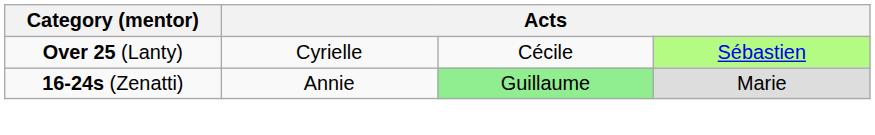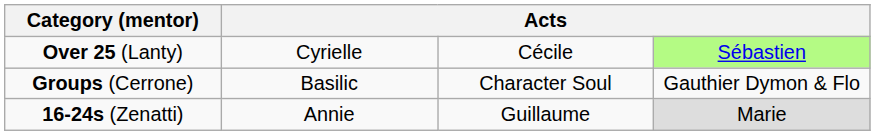 <table class="wikitable" style="font-size:90%; text-align:center">
 <tr>
 <th>Category (mentor)</th>
 <th colspan="3">Acts</th>
 </tr>
 <tr>
 <td style="width: 150px;"><strong>Over 25</strong> (Lanty)</td>
 <td>Cyrielle</td>
 <td style="width: 150px;">Cécile</td>
 <td style="width: 150px; background:#B4FB84"><a href='#'>Sébastien</a></td>
 </tr>
 <tr>
+<td><strong>Groups</strong> (Cerrone)</td>
+<td>Basilic</td>
+<td>Character Soul</td>
+<td>Gauthier Dymon & Flo</td>
+</tr>
+<tr>
 <td><strong>16-24s</strong> (Zenatti)</td>
 <td style="width: 150px;">Annie</td>
-<td style="background: lightgreen;">Guillaume</td>
+<td>Guillaume</td>
 <td style="background:#DDDDDD">Marie</td>
 </tr>
 </table>
